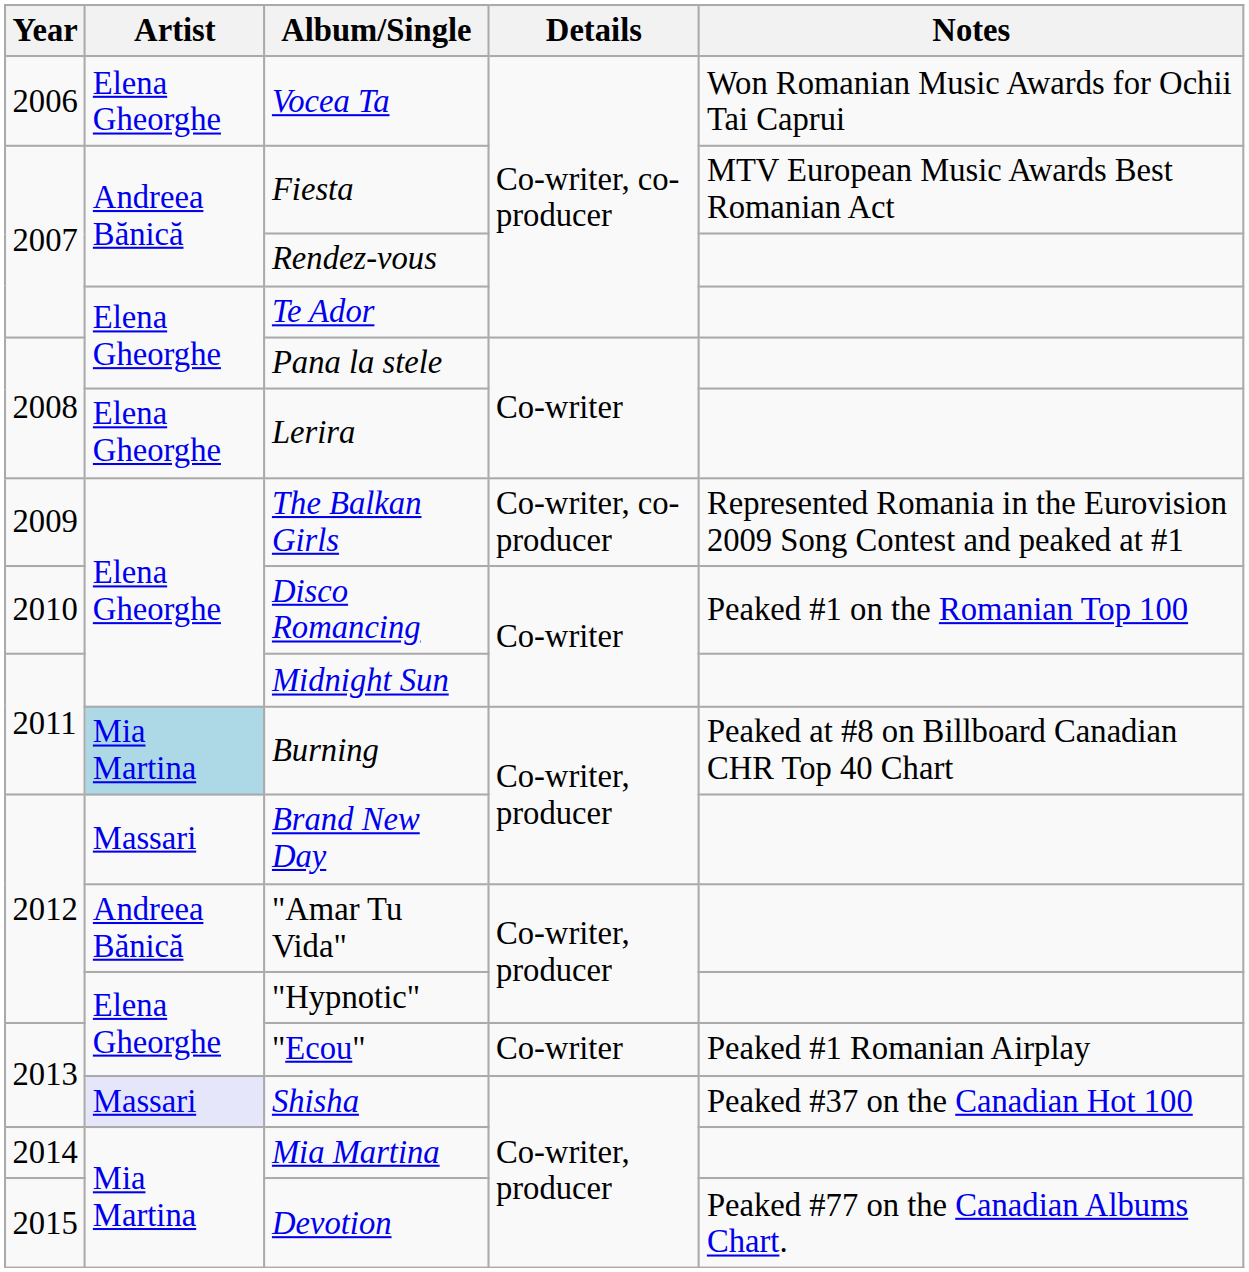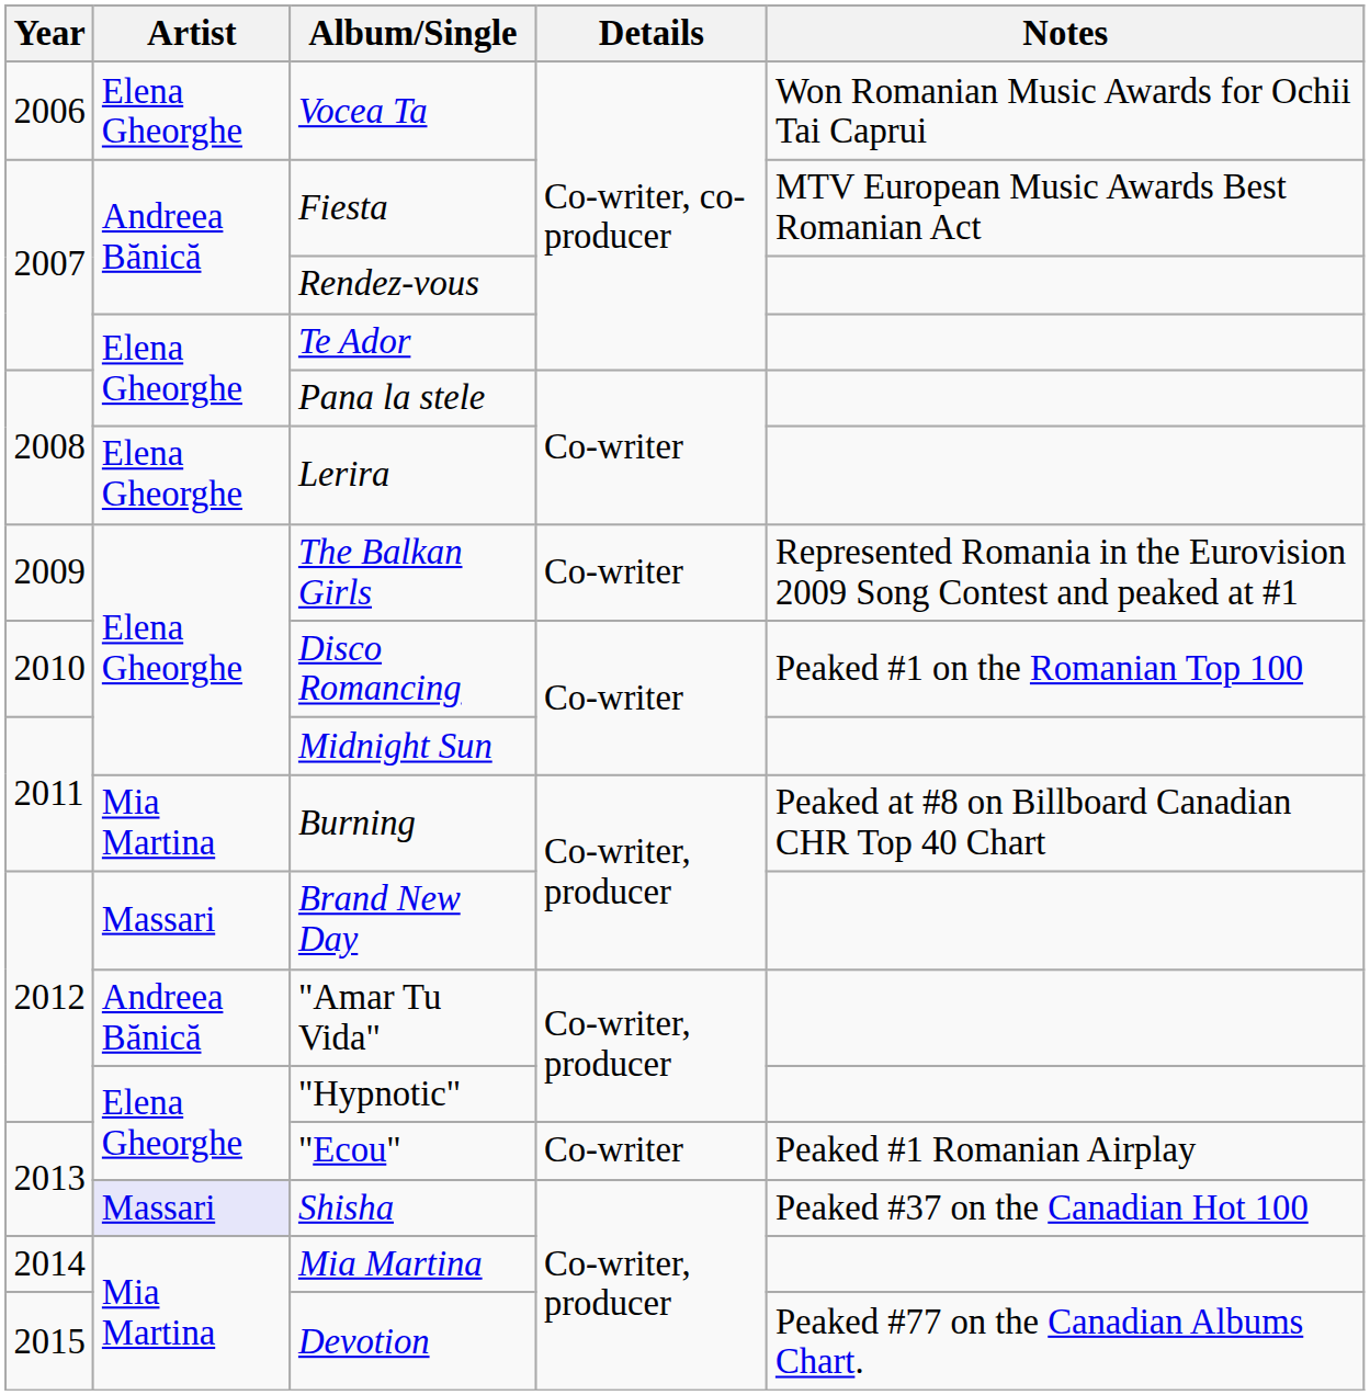 <table class="wikitable">
 <tr>
 <th>Year</th>
 <th>Artist</th>
 <th>Album/Single</th>
 <th>Details</th>
 <th>Notes</th>
 </tr>
 <tr>
 <td rowspan="1">2006</td>
 <td><a href='#'>Elena Gheorghe</a></td>
 <td><em><a href='#'>Vocea Ta</a></em></td>
 <td rowspan="4">Co-writer, co-producer</td>
 <td>Won Romanian Music Awards for Ochii Tai Caprui</td>
 </tr>
 <tr>
 <td rowspan="3">2007</td>
 <td rowspan="2"><a href='#'>Andreea Bănică</a></td>
 <td><em>Fiesta</em></td>
 <td>MTV European Music Awards Best Romanian Act</td>
 </tr>
 <tr>
 <td><em>Rendez-vous</em></td>
 <td></td>
 </tr>
 <tr>
 <td rowspan="2"><a href='#'>Elena Gheorghe</a></td>
 <td><em><a href='#'>Te Ador</a> </em></td>
 <td></td>
 </tr>
 <tr>
 <td rowspan="2">2008</td>
 <td><em>Pana la stele</em></td>
 <td rowspan="2">Co-writer</td>
 <td></td>
 </tr>
 <tr>
 <td><a href='#'>Elena Gheorghe</a></td>
 <td><em>Lerira</em></td>
 <td></td>
 </tr>
 <tr>
 <td rowspan="1">2009</td>
 <td rowspan="3"><a href='#'>Elena Gheorghe</a></td>
 <td><em><a href='#'>The Balkan Girls</a></em></td>
-<td>Co-writer, co-producer</td>
+<td>Co-writer</td>
 <td>Represented Romania in the Eurovision 2009 Song Contest and peaked at #1</td>
 </tr>
 <tr>
 <td rowspan="1">2010</td>
 <td><em><a href='#'>Disco Romancing</a></em></td>
 <td rowspan="2">Co-writer</td>
 <td>Peaked #1 on the <a href='#'>Romanian Top 100</a></td>
 </tr>
 <tr>
 <td rowspan="2">2011</td>
 <td><a href='#'><em>Midnight Sun</em></a></td>
 <td></td>
 </tr>
 <tr>
-<td style="background: lightblue;"><a href='#'>Mia Martina</a></td>
+<td><a href='#'>Mia Martina</a></td>
 <td><em>Burning</em></td>
 <td rowspan="2">Co-writer, producer</td>
 <td>Peaked at #8 on Billboard Canadian CHR Top 40 Chart</td>
 </tr>
 <tr>
 <td rowspan="3">2012</td>
 <td><a href='#'>Massari</a></td>
 <td><em> <a href='#'>Brand New Day</a></em></td>
 <td></td>
 </tr>
 <tr>
 <td><a href='#'>Andreea Bănică</a></td>
 <td>"Amar Tu Vida"</td>
 <td rowspan="2">Co-writer, producer</td>
 <td></td>
 </tr>
 <tr>
 <td rowspan="2"><a href='#'>Elena Gheorghe</a></td>
 <td>"Hypnotic"</td>
 <td></td>
 </tr>
 <tr>
 <td rowspan="2">2013</td>
 <td>"<a href='#'>Ecou</a>"</td>
 <td>Co-writer</td>
 <td>Peaked #1 Romanian Airplay</td>
 </tr>
 <tr>
 <td style="background: lavender;"><a href='#'>Massari</a></td>
 <td><em><a href='#'>Shisha</a></em></td>
 <td rowspan="3">Co-writer, producer</td>
 <td>Peaked #37 on the <a href='#'>Canadian Hot 100</a></td>
 </tr>
 <tr>
 <td>2014</td>
 <td rowspan="2"><a href='#'>Mia Martina</a></td>
 <td><em><a href='#'>Mia Martina</a></em></td>
 <td></td>
 </tr>
 <tr>
 <td>2015</td>
 <td><a href='#'><em>Devotion</em></a></td>
 <td>Peaked #77 on the <a href='#'>Canadian Albums Chart</a>.</td>
 </tr>
 <tr>
 </tr>
 </table>
